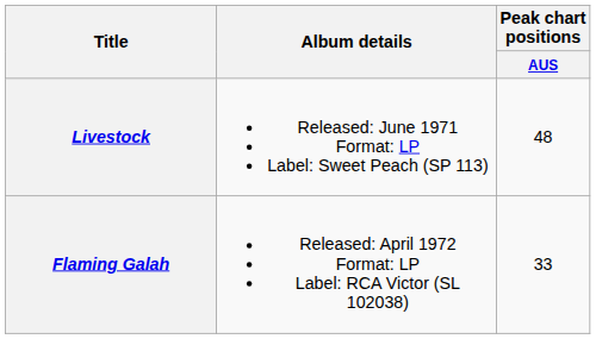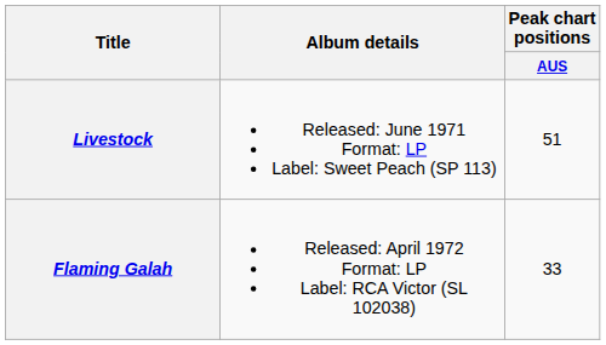 <table class="wikitable plainrowheaders" style="text-align:center;" border="1">
 <tr>
 <th scope="col" rowspan="2" style="width:12em;">Title</th>
 <th scope="col" rowspan="2" style="width:16em;">Album details</th>
 <th scope="col" colspan="1">Peak chart<br>positions</th>
 </tr>
 <tr>
 <th scope="col" style="text-align:center;"><small><a href='#'>AUS</a></small><br></th>
 </tr>
 <tr>
 <th scope="row"><em><a href='#'>Livestock</a></em></th>
 <td><br><ul><li>Released: June 1971</li><li>Format: <a href='#'>LP</a></li><li>Label: Sweet Peach (SP 113)</li></ul></td>
-<td align="center">48</td>
+<td align="center">51</td>
 </tr>
 <tr>
 <th scope="row"><em><a href='#'>Flaming Galah</a></em></th>
 <td><br><ul><li>Released: April 1972</li><li>Format: LP</li><li>Label: RCA Victor (SL 102038)</li></ul></td>
 <td align="center">33</td>
 </tr>
 </table>
